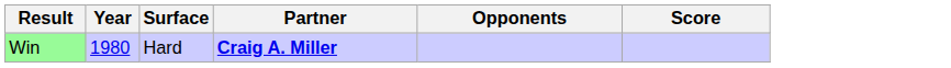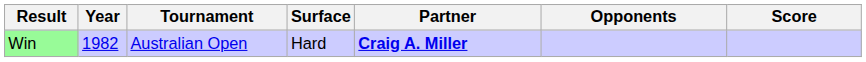 <table class="sortable wikitable">
 <tr>
 <th style="width:65px;">Result</th>
 <th style="width:40px;">Year</th>
+<th style="width:150px;">Tournament</th>
 <th style="width:50px;">Surface</th>
 <th style="width:175px;">Partner</th>
 <th style="width:175px;">Opponents</th>
 <th style="width:125px;" class="unsortable">Score</th>
 </tr>
 <tr style="background:#ccccff;">
 <td style="background:#98fb98;">Win</td>
-<td><a href='#'>1980</a></td>
+<td><a href='#'>1982</a></td>
+<td><a href='#'>Australian Open</a></td>
 <td>Hard</td>
 <td><strong> <a href='#'>Craig A. Miller</a></strong></td>
 <td>  <br> </td>
 <td></td>
 </tr>
 </table>
